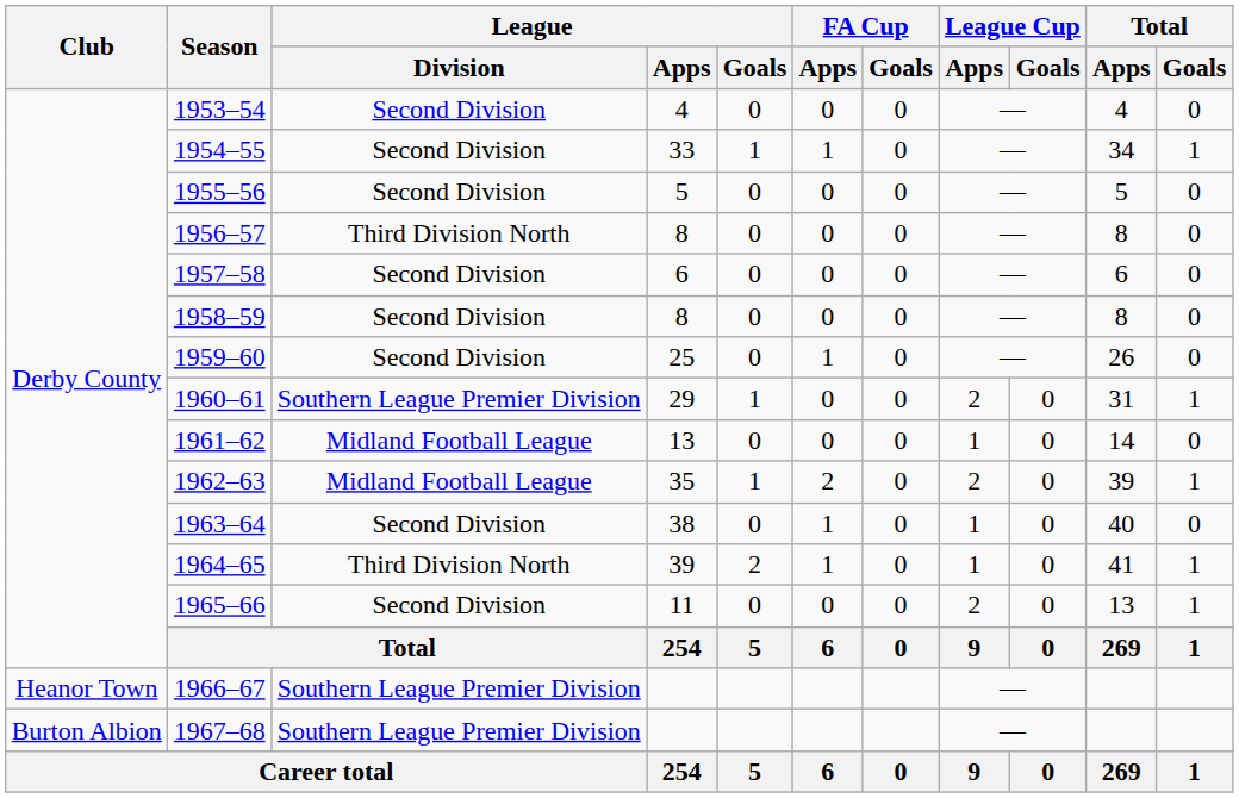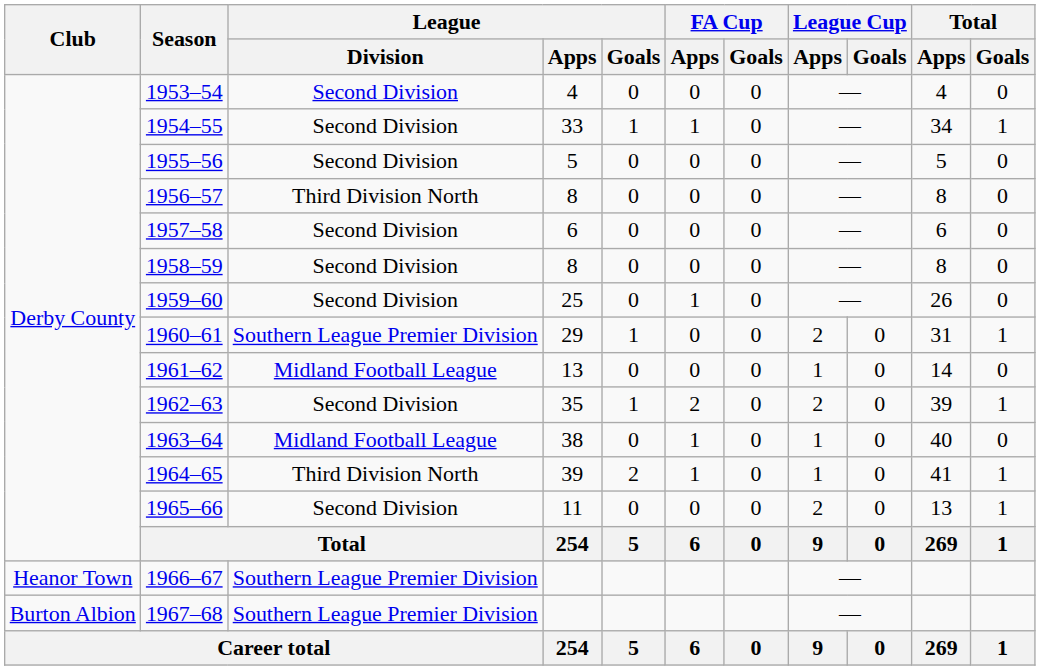 <table class="wikitable" style="text-align: center;">
 <tr>
 <th rowspan="2">Club</th>
 <th rowspan="2">Season</th>
 <th colspan="3">League</th>
 <th colspan="2"><a href='#'>FA Cup</a></th>
 <th colspan="2"><a href='#'>League Cup</a></th>
 <th colspan="2">Total</th>
 </tr>
 <tr>
 <th>Division</th>
 <th>Apps</th>
 <th>Goals</th>
 <th>Apps</th>
 <th>Goals</th>
 <th>Apps</th>
 <th>Goals</th>
 <th>Apps</th>
 <th>Goals</th>
 </tr>
 <tr>
 <td rowspan="14"><a href='#'>Derby County</a></td>
 <td><a href='#'>1953–54</a></td>
 <td><a href='#'>Second Division</a></td>
 <td>4</td>
 <td>0</td>
 <td>0</td>
 <td>0</td>
 <td colspan="2">—</td>
 <td>4</td>
 <td>0</td>
 </tr>
 <tr>
 <td><a href='#'>1954–55</a></td>
 <td>Second Division</td>
 <td>33</td>
 <td>1</td>
 <td>1</td>
 <td>0</td>
 <td colspan="2">—</td>
 <td>34</td>
 <td>1</td>
 </tr>
 <tr>
 <td><a href='#'>1955–56</a></td>
 <td>Second Division</td>
 <td>5</td>
 <td>0</td>
 <td>0</td>
 <td>0</td>
 <td colspan="2">—</td>
 <td>5</td>
 <td>0</td>
 </tr>
 <tr>
 <td><a href='#'>1956–57</a></td>
 <td>Third Division North</td>
 <td>8</td>
 <td>0</td>
 <td>0</td>
 <td>0</td>
 <td colspan="2">—</td>
 <td>8</td>
 <td>0</td>
 </tr>
 <tr>
 <td><a href='#'>1957–58</a></td>
 <td>Second Division</td>
 <td>6</td>
 <td>0</td>
 <td>0</td>
 <td>0</td>
 <td colspan="2">—</td>
 <td>6</td>
 <td>0</td>
 </tr>
 <tr>
 <td><a href='#'>1958–59</a></td>
 <td>Second Division</td>
 <td>8</td>
 <td>0</td>
 <td>0</td>
 <td>0</td>
 <td colspan="2">—</td>
 <td>8</td>
 <td>0</td>
 </tr>
 <tr>
 <td><a href='#'>1959–60</a></td>
 <td>Second Division</td>
 <td>25</td>
 <td>0</td>
 <td>1</td>
 <td>0</td>
 <td colspan="2">—</td>
 <td>26</td>
 <td>0</td>
 </tr>
 <tr>
 <td><a href='#'>1960–61</a></td>
 <td><a href='#'>Southern League Premier Division</a></td>
 <td>29</td>
 <td>1</td>
 <td>0</td>
 <td>0</td>
 <td>2</td>
 <td>0</td>
 <td>31</td>
 <td>1</td>
 </tr>
 <tr>
 <td><a href='#'>1961–62</a></td>
 <td><a href='#'>Midland Football League</a></td>
 <td>13</td>
 <td>0</td>
 <td>0</td>
 <td>0</td>
 <td>1</td>
 <td>0</td>
 <td>14</td>
 <td>0</td>
 </tr>
 <tr>
 <td><a href='#'>1962–63</a></td>
-<td><a href='#'>Midland Football League</a></td>
+<td>Second Division</td>
 <td>35</td>
 <td>1</td>
 <td>2</td>
 <td>0</td>
 <td>2</td>
 <td>0</td>
 <td>39</td>
 <td>1</td>
 </tr>
 <tr>
 <td><a href='#'>1963–64</a></td>
-<td>Second Division</td>
+<td><a href='#'>Midland Football League</a></td>
 <td>38</td>
 <td>0</td>
 <td>1</td>
 <td>0</td>
 <td>1</td>
 <td>0</td>
 <td>40</td>
 <td>0</td>
 </tr>
 <tr>
 <td><a href='#'>1964–65</a></td>
 <td>Third Division North</td>
 <td>39</td>
 <td>2</td>
 <td>1</td>
 <td>0</td>
 <td>1</td>
 <td>0</td>
 <td>41</td>
 <td>1</td>
 </tr>
 <tr>
 <td><a href='#'>1965–66</a></td>
 <td>Second Division</td>
 <td>11</td>
 <td>0</td>
 <td>0</td>
 <td>0</td>
 <td>2</td>
 <td>0</td>
 <td>13</td>
 <td>1</td>
 </tr>
 <tr>
 <th colspan="2">Total</th>
 <th>254</th>
 <th>5</th>
 <th>6</th>
 <th>0</th>
 <th>9</th>
 <th>0</th>
 <th>269</th>
 <th>1</th>
 </tr>
 <tr>
 <td><a href='#'>Heanor Town</a></td>
 <td><a href='#'>1966–67</a></td>
 <td><a href='#'>Southern League Premier Division</a></td>
 <td></td>
 <td></td>
 <td></td>
 <td></td>
 <td colspan="2">—</td>
 <td></td>
 <td></td>
 </tr>
 <tr>
 <td><a href='#'>Burton Albion</a></td>
 <td><a href='#'>1967–68</a></td>
 <td><a href='#'>Southern League Premier Division</a></td>
 <td></td>
 <td></td>
 <td></td>
 <td></td>
 <td colspan="2">—</td>
 <td></td>
 <td></td>
 </tr>
 <tr>
 <th colspan="3">Career total</th>
 <th>254</th>
 <th>5</th>
 <th>6</th>
 <th>0</th>
 <th>9</th>
 <th>0</th>
 <th>269</th>
 <th>1</th>
 </tr>
 </table>
